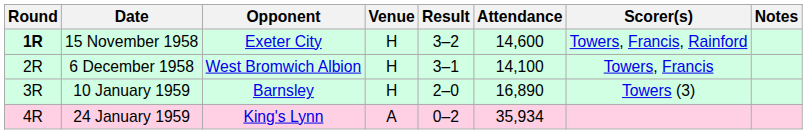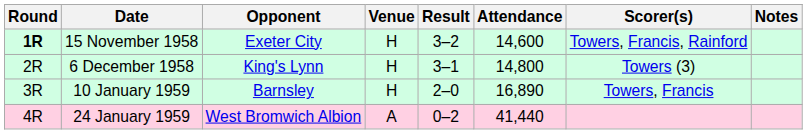 <table style="text-align:center;" class="wikitable sortable">
 <tr>
 <th>Round</th>
 <th>Date</th>
 <th>Opponent</th>
 <th>Venue</th>
 <th>Result</th>
 <th>Attendance</th>
 <th>Scorer(s)</th>
 <th>Notes</th>
 </tr>
 <tr style="background:#d0ffe3;">
 <td><strong>1R</strong></td>
 <td>15 November 1958</td>
 <td><a href='#'>Exeter City</a></td>
 <td>H</td>
 <td>3–2</td>
 <td>14,600</td>
 <td><a href='#'>Towers</a>, <a href='#'>Francis</a>, <a href='#'>Rainford</a></td>
 <td></td>
 </tr>
 <tr style="background:#d0ffe3;">
 <td>2R</td>
 <td>6 December 1958</td>
-<td><a href='#'>West Bromwich Albion</a></td>
+<td><a href='#'>King's Lynn</a></td>
 <td>H</td>
 <td>3–1</td>
-<td>14,100</td>
-<td><a href='#'>Towers</a>, <a href='#'>Francis</a></td>
+<td>14,800</td>
+<td><a href='#'>Towers</a> (3)</td>
 <td></td>
 </tr>
 <tr style="background:#d0ffe3;">
 <td>3R</td>
 <td>10 January 1959</td>
 <td><a href='#'>Barnsley</a></td>
 <td>H</td>
 <td>2–0</td>
 <td>16,890</td>
-<td><a href='#'>Towers</a> (3)</td>
+<td><a href='#'>Towers</a>, <a href='#'>Francis</a></td>
 <td></td>
 </tr>
 <tr style="background:#ffd0e3;">
 <td>4R</td>
 <td>24 January 1959</td>
-<td><a href='#'>King's Lynn</a></td>
+<td><a href='#'>West Bromwich Albion</a></td>
 <td>A</td>
 <td>0–2</td>
-<td>35,934</td>
+<td>41,440</td>
 <td></td>
 <td></td>
 </tr>
 </table>
